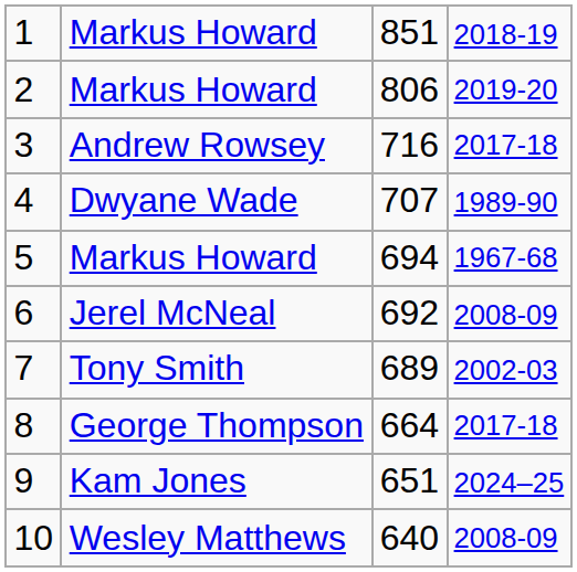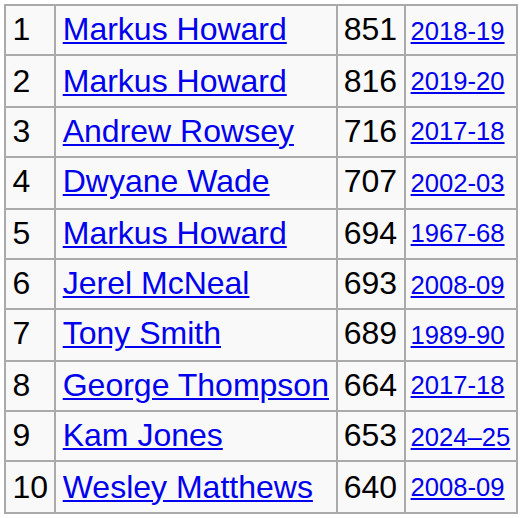 <table class="wikitable">
 <tr>
 </tr>
 <tr>
 <td>1</td>
 <td><a href='#'>Markus Howard</a></td>
 <td>851</td>
 <td style="font-size:80%;"><a href='#'>2018-19</a></td>
 </tr>
 <tr>
 <td>2</td>
 <td><a href='#'>Markus Howard</a></td>
-<td>806</td>
+<td>816</td>
 <td style="font-size:80%;"><a href='#'>2019-20</a></td>
 </tr>
 <tr>
 <td>3</td>
 <td><a href='#'>Andrew Rowsey</a></td>
 <td>716</td>
 <td style="font-size:80%;"><a href='#'>2017-18</a></td>
 </tr>
 <tr>
 <td>4</td>
 <td><a href='#'>Dwyane Wade</a></td>
 <td>707</td>
-<td style="font-size:80%;"><a href='#'>1989-90</a></td>
+<td style="font-size:80%;"><a href='#'>2002-03</a></td>
 </tr>
 <tr>
 <td>5</td>
 <td><a href='#'>Markus Howard</a></td>
 <td>694</td>
 <td style="font-size:80%;"><a href='#'>1967-68</a></td>
 </tr>
 <tr>
 <td>6</td>
 <td><a href='#'>Jerel McNeal</a></td>
-<td>692</td>
+<td>693</td>
 <td style="font-size:80%;"><a href='#'>2008-09</a></td>
 </tr>
 <tr>
 <td>7</td>
 <td><a href='#'>Tony Smith</a></td>
 <td>689</td>
-<td style="font-size:80%;"><a href='#'>2002-03</a></td>
+<td style="font-size:80%;"><a href='#'>1989-90</a></td>
 </tr>
 <tr>
 <td>8</td>
 <td><a href='#'>George Thompson</a></td>
 <td>664</td>
 <td style="font-size:80%;"><a href='#'>2017-18</a></td>
 </tr>
 <tr>
 <td>9</td>
 <td><a href='#'>Kam Jones</a></td>
-<td>651</td>
+<td>653</td>
 <td style="font-size:80%;"><a href='#'>2024–25</a></td>
 </tr>
 <tr>
 <td>10</td>
 <td><a href='#'>Wesley Matthews</a></td>
 <td>640</td>
 <td style="font-size:80%;"><a href='#'>2008-09</a></td>
 </tr>
 </table>
